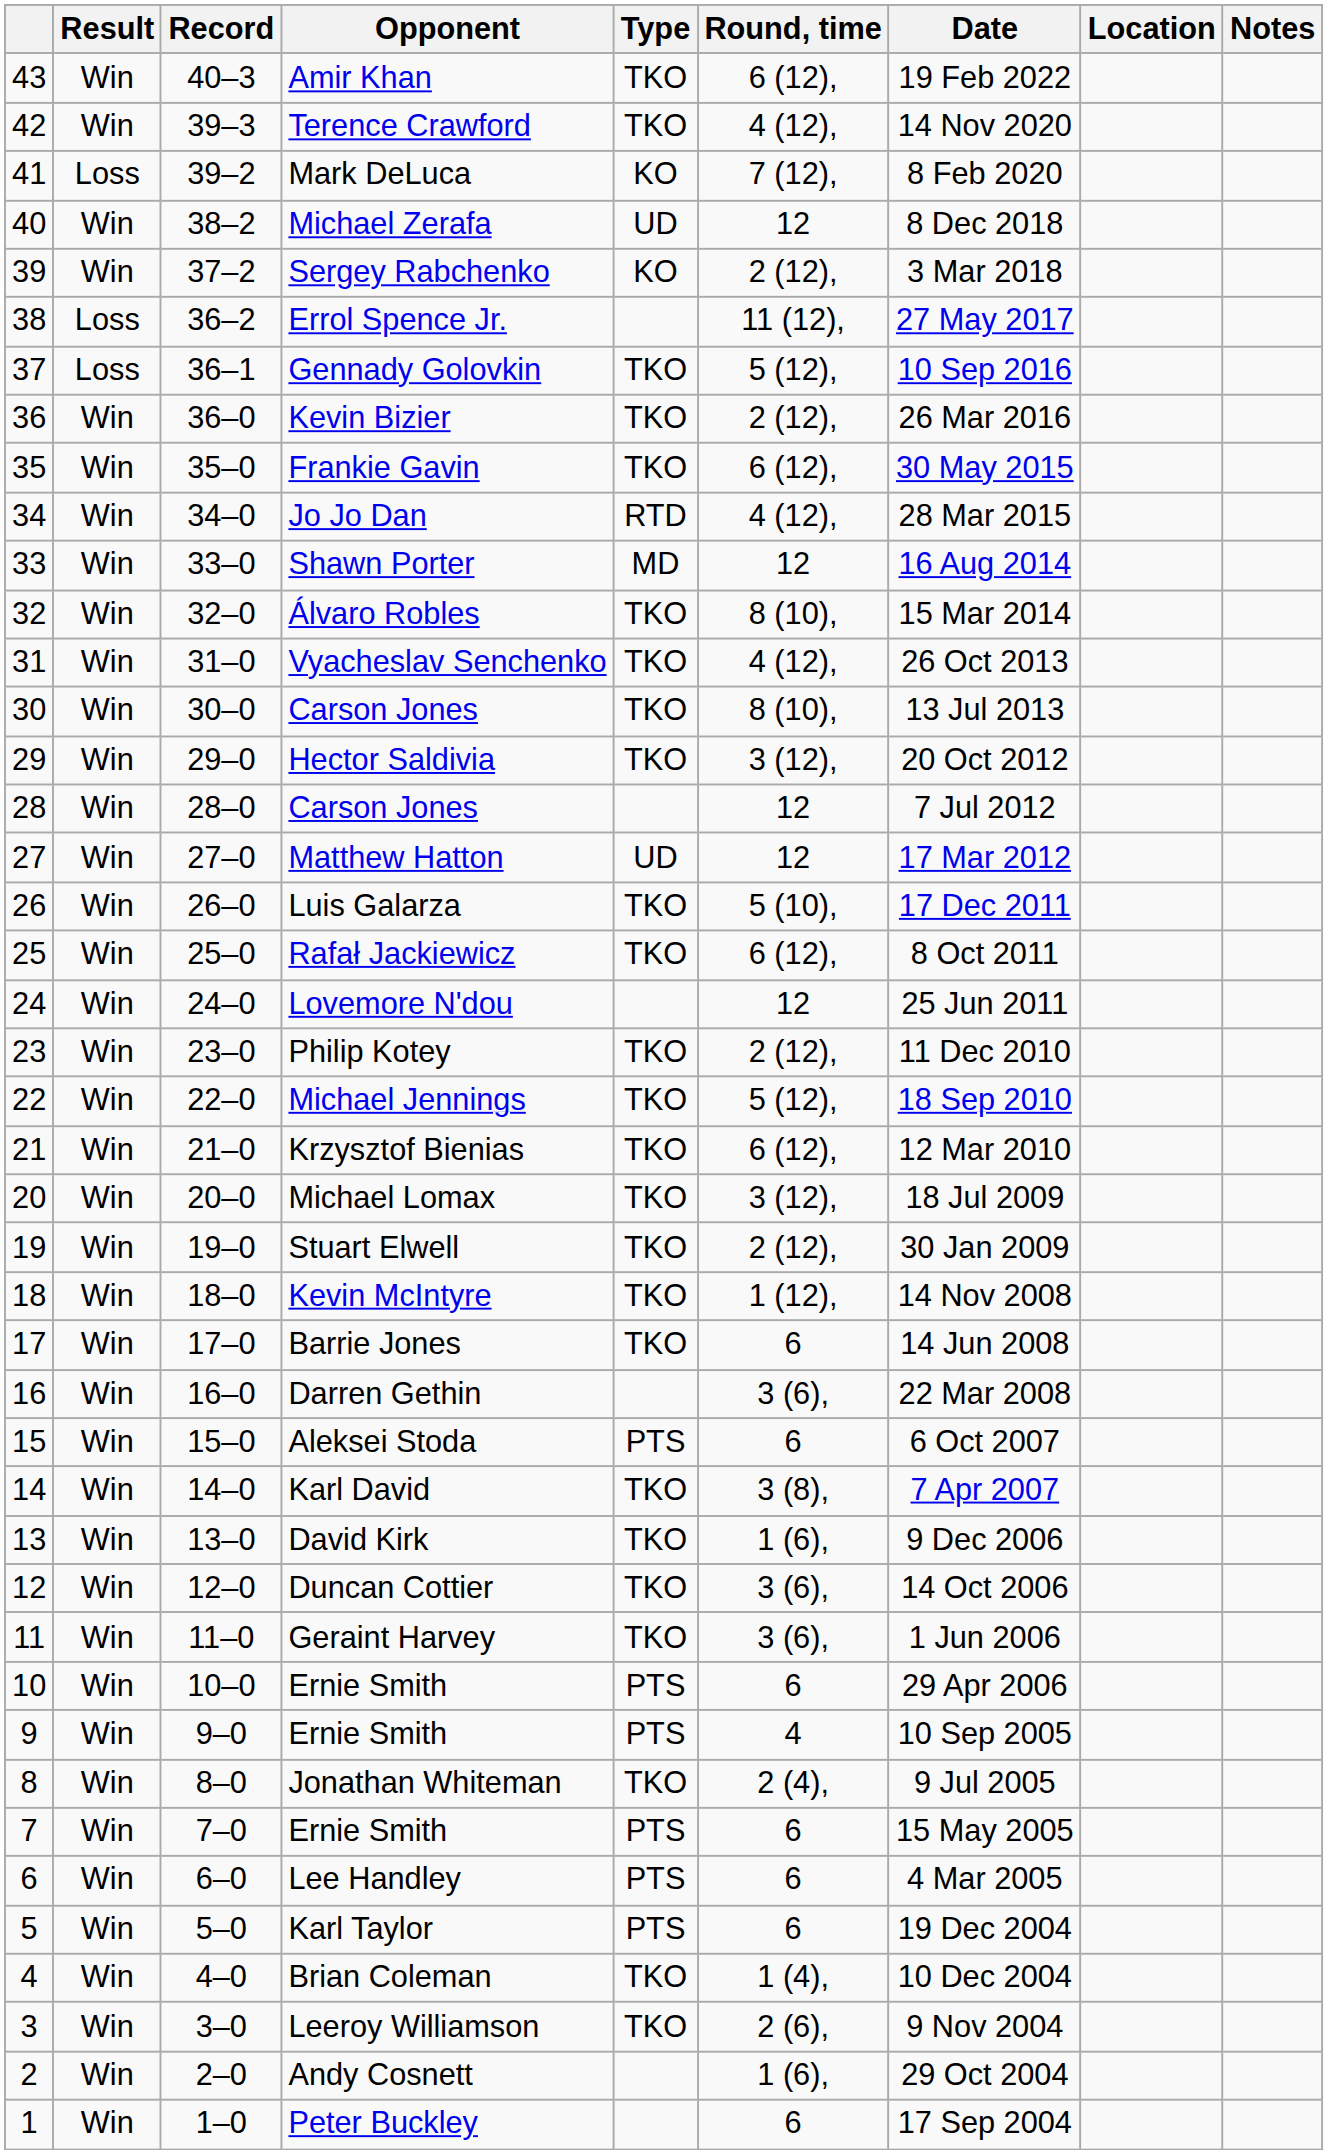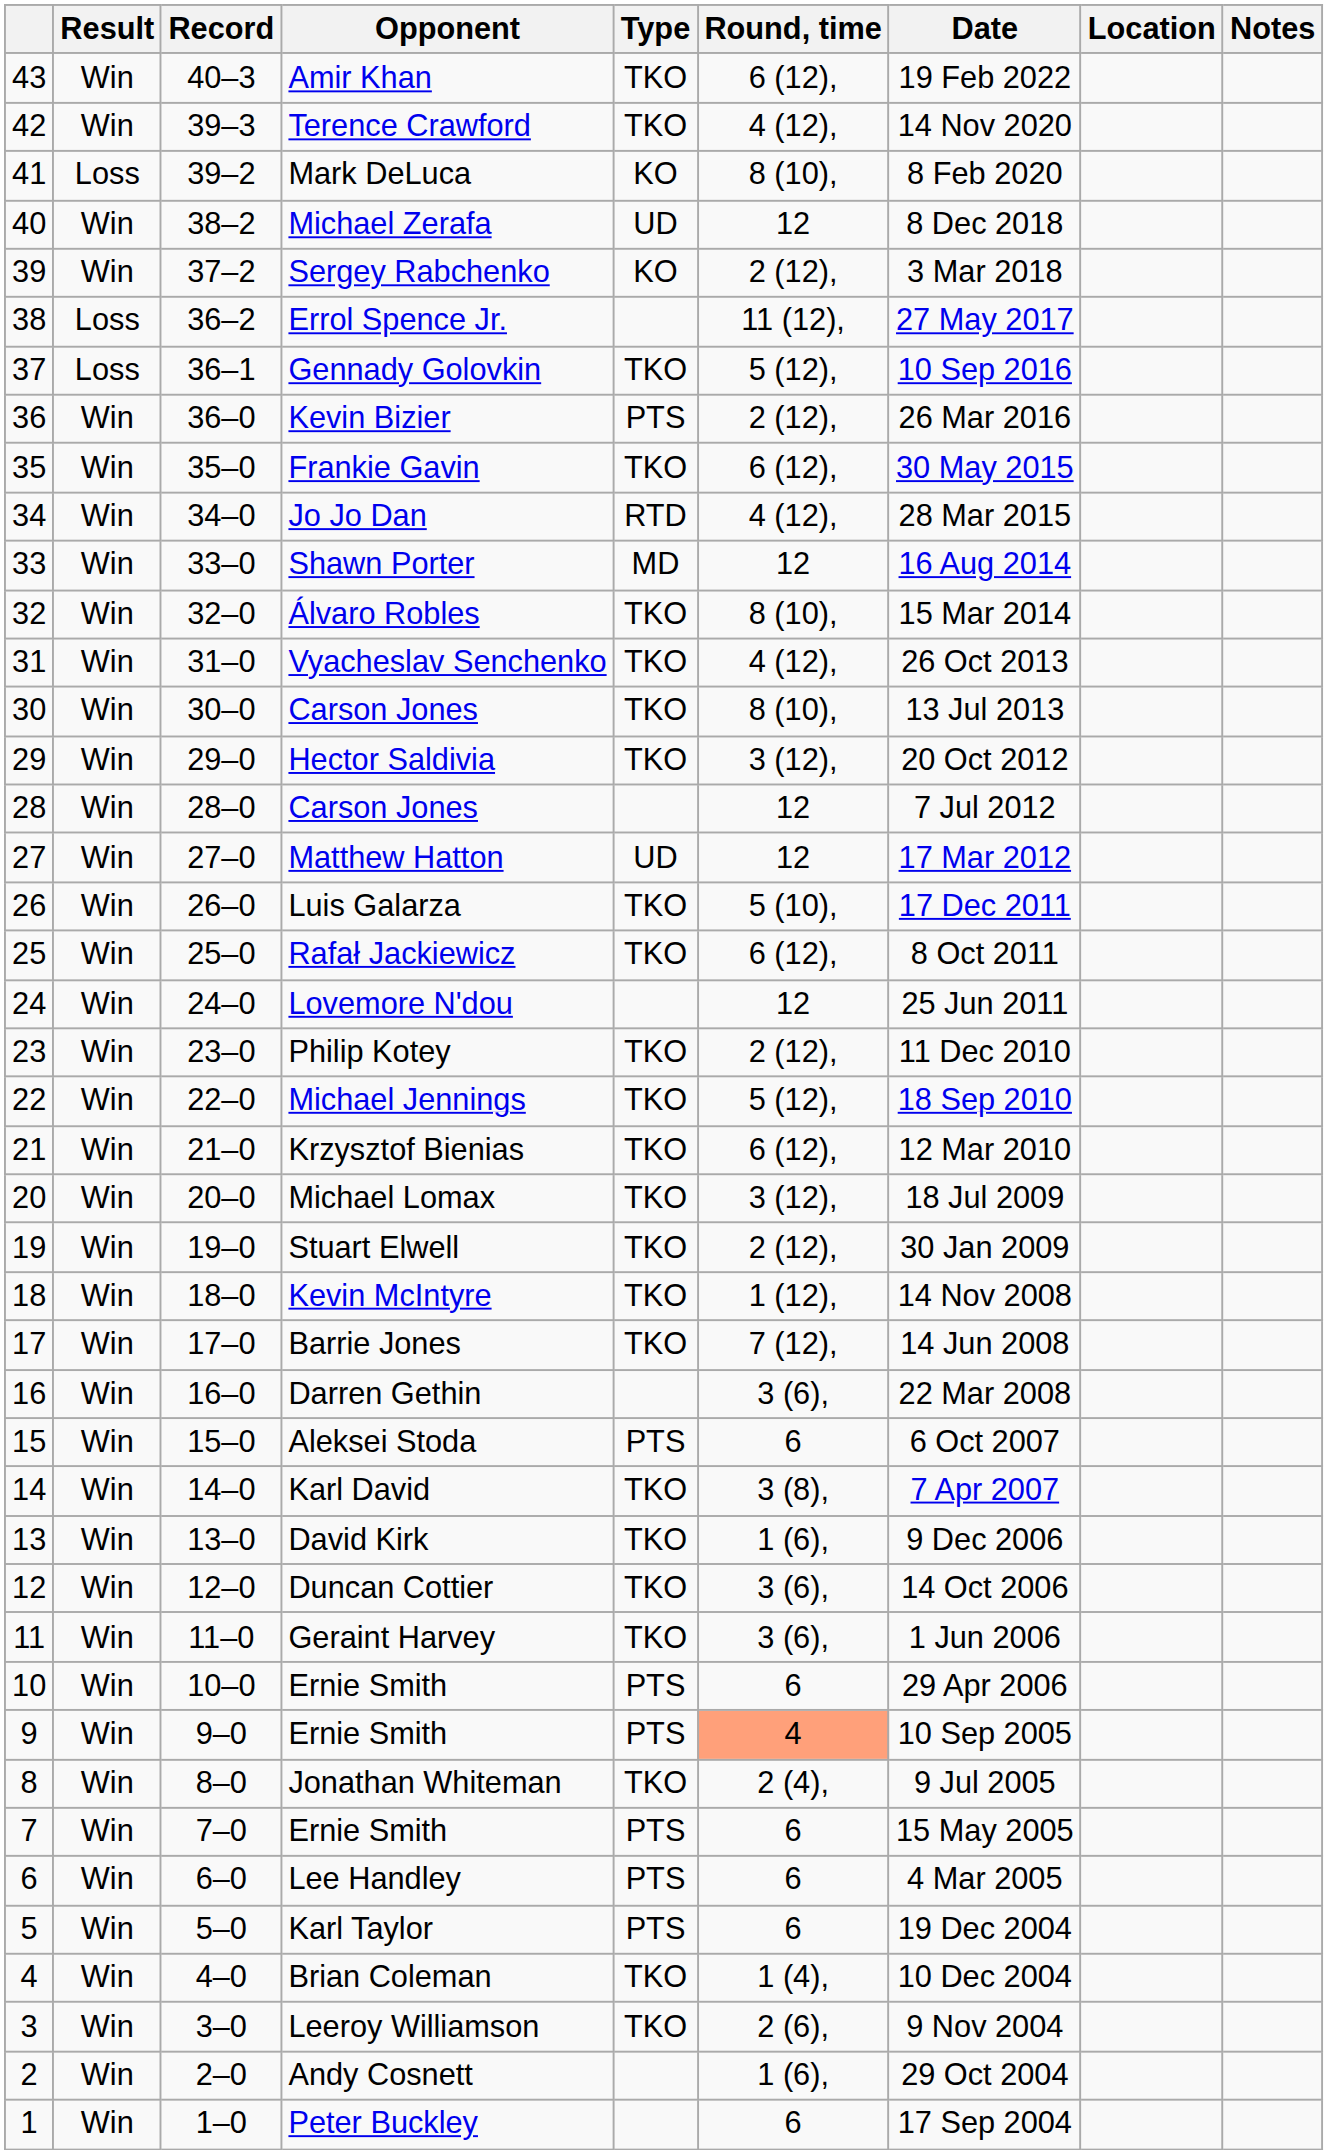 <table class="wikitable" style="text-align:center">
 <tr>
 <th></th>
 <th>Result</th>
 <th>Record</th>
 <th>Opponent</th>
 <th>Type</th>
 <th>Round, time</th>
 <th>Date</th>
 <th>Location</th>
 <th>Notes</th>
 </tr>
 <tr>
 <td>43</td>
 <td>Win</td>
 <td>40–3</td>
 <td style="text-align:left;"><a href='#'>Amir Khan</a></td>
 <td>TKO</td>
 <td>6 (12), </td>
 <td>19 Feb 2022</td>
 <td style="text-align:left;"></td>
 <td style="text-align:left;"></td>
 </tr>
 <tr>
 <td>42</td>
 <td>Win</td>
 <td>39–3</td>
 <td style="text-align:left;"><a href='#'>Terence Crawford</a></td>
 <td>TKO</td>
 <td>4 (12), </td>
 <td>14 Nov 2020</td>
 <td style="text-align:left;"></td>
 <td style="text-align:left;"></td>
 </tr>
 <tr>
 <td>41</td>
 <td>Loss</td>
 <td>39–2</td>
 <td style="text-align:left;">Mark DeLuca</td>
 <td>KO</td>
-<td>7 (12), </td>
+<td>8 (10), </td>
 <td>8 Feb 2020</td>
 <td style="text-align:left;"></td>
 <td align=left></td>
 </tr>
 <tr>
 <td>40</td>
 <td>Win</td>
 <td>38–2</td>
 <td style="text-align:left;"><a href='#'>Michael Zerafa</a></td>
 <td>UD</td>
 <td>12</td>
 <td>8 Dec 2018</td>
 <td style="text-align:left;"></td>
 <td></td>
 </tr>
 <tr>
 <td>39</td>
 <td>Win</td>
 <td>37–2</td>
 <td style="text-align:left;"><a href='#'>Sergey Rabchenko</a></td>
 <td>KO</td>
 <td>2 (12), </td>
 <td>3 Mar 2018</td>
 <td style="text-align:left;"></td>
 <td style="text-align:left;"></td>
 </tr>
 <tr>
 <td>38</td>
 <td>Loss</td>
 <td>36–2</td>
 <td style="text-align:left;"><a href='#'>Errol Spence Jr.</a></td>
 <td></td>
 <td>11 (12), </td>
 <td><a href='#'>27 May 2017</a></td>
 <td style="text-align:left;"></td>
 <td style="text-align:left;"></td>
 </tr>
 <tr>
 <td>37</td>
 <td>Loss</td>
 <td>36–1</td>
 <td style="text-align:left;"><a href='#'>Gennady Golovkin</a></td>
 <td>TKO</td>
 <td>5 (12), </td>
 <td><a href='#'>10 Sep 2016</a></td>
 <td style="text-align:left;"></td>
 <td style="text-align:left;"></td>
 </tr>
 <tr>
 <td>36</td>
 <td>Win</td>
 <td>36–0</td>
 <td style="text-align:left;"><a href='#'>Kevin Bizier</a></td>
-<td>TKO</td>
+<td>PTS</td>
 <td>2 (12), </td>
 <td>26 Mar 2016</td>
 <td style="text-align:left;"></td>
 <td style="text-align:left;"></td>
 </tr>
 <tr>
 <td>35</td>
 <td>Win</td>
 <td>35–0</td>
 <td style="text-align:left;"><a href='#'>Frankie Gavin</a></td>
 <td>TKO</td>
 <td>6 (12), </td>
 <td><a href='#'>30 May 2015</a></td>
 <td style="text-align:left;"></td>
 <td style="text-align:left;"></td>
 </tr>
 <tr>
 <td>34</td>
 <td>Win</td>
 <td>34–0</td>
 <td style="text-align:left;"><a href='#'>Jo Jo Dan</a></td>
 <td>RTD</td>
 <td>4 (12), </td>
 <td>28 Mar 2015</td>
 <td style="text-align:left;"></td>
 <td style="text-align:left;"></td>
 </tr>
 <tr>
 <td>33</td>
 <td>Win</td>
 <td>33–0</td>
 <td style="text-align:left;"><a href='#'>Shawn Porter</a></td>
 <td>MD</td>
 <td>12</td>
 <td><a href='#'>16 Aug 2014</a></td>
 <td style="text-align:left;"></td>
 <td style="text-align:left;"></td>
 </tr>
 <tr>
 <td>32</td>
 <td>Win</td>
 <td>32–0</td>
 <td style="text-align:left;"><a href='#'>Álvaro Robles</a></td>
 <td>TKO</td>
 <td>8 (10), </td>
 <td>15 Mar 2014</td>
 <td style="text-align:left;"></td>
 <td></td>
 </tr>
 <tr>
 <td>31</td>
 <td>Win</td>
 <td>31–0</td>
 <td style="text-align:left;"><a href='#'>Vyacheslav Senchenko</a></td>
 <td>TKO</td>
 <td>4 (12), </td>
 <td>26 Oct 2013</td>
 <td style="text-align:left;"></td>
 <td></td>
 </tr>
 <tr>
 <td>30</td>
 <td>Win</td>
 <td>30–0</td>
 <td style="text-align:left;"><a href='#'>Carson Jones</a></td>
 <td>TKO</td>
 <td>8 (10), </td>
 <td>13 Jul 2013</td>
 <td style="text-align:left;"></td>
 <td></td>
 </tr>
 <tr>
 <td>29</td>
 <td>Win</td>
 <td>29–0</td>
 <td style="text-align:left;"><a href='#'>Hector Saldivia</a></td>
 <td>TKO</td>
 <td>3 (12), </td>
 <td>20 Oct 2012</td>
 <td style="text-align:left;"></td>
 <td></td>
 </tr>
 <tr>
 <td>28</td>
 <td>Win</td>
 <td>28–0</td>
 <td style="text-align:left;"><a href='#'>Carson Jones</a></td>
 <td></td>
 <td>12</td>
 <td>7 Jul 2012</td>
 <td style="text-align:left;"></td>
 <td style="text-align:left;"></td>
 </tr>
 <tr>
 <td>27</td>
 <td>Win</td>
 <td>27–0</td>
 <td style="text-align:left;"><a href='#'>Matthew Hatton</a></td>
 <td>UD</td>
 <td>12</td>
 <td><a href='#'>17 Mar 2012</a></td>
 <td style="text-align:left;"></td>
 <td style="text-align:left;"></td>
 </tr>
 <tr>
 <td>26</td>
 <td>Win</td>
 <td>26–0</td>
 <td style="text-align:left;">Luis Galarza</td>
 <td>TKO</td>
 <td>5 (10), </td>
 <td><a href='#'>17 Dec 2011</a></td>
 <td style="text-align:left;"></td>
 <td></td>
 </tr>
 <tr>
 <td>25</td>
 <td>Win</td>
 <td>25–0</td>
 <td style="text-align:left;"><a href='#'>Rafał Jackiewicz</a></td>
 <td>TKO</td>
 <td>6 (12), </td>
 <td>8 Oct 2011</td>
 <td style="text-align:left;"></td>
 <td style="text-align:left;"></td>
 </tr>
 <tr>
 <td>24</td>
 <td>Win</td>
 <td>24–0</td>
 <td style="text-align:left;"><a href='#'>Lovemore N'dou</a></td>
 <td></td>
 <td>12</td>
 <td>25 Jun 2011</td>
 <td style="text-align:left;"></td>
 <td style="text-align:left;"></td>
 </tr>
 <tr>
 <td>23</td>
 <td>Win</td>
 <td>23–0</td>
 <td style="text-align:left;">Philip Kotey</td>
 <td>TKO</td>
 <td>2 (12), </td>
 <td>11 Dec 2010</td>
 <td style="text-align:left;"></td>
 <td style="text-align:left;"></td>
 </tr>
 <tr>
 <td>22</td>
 <td>Win</td>
 <td>22–0</td>
 <td style="text-align:left;"><a href='#'>Michael Jennings</a></td>
 <td>TKO</td>
 <td>5 (12), </td>
 <td><a href='#'>18 Sep 2010</a></td>
 <td style="text-align:left;"></td>
 <td style="text-align:left;"></td>
 </tr>
 <tr>
 <td>21</td>
 <td>Win</td>
 <td>21–0</td>
 <td style="text-align:left;">Krzysztof Bienias</td>
 <td>TKO</td>
 <td>6 (12), </td>
 <td>12 Mar 2010</td>
 <td style="text-align:left;"></td>
 <td style="text-align:left;"></td>
 </tr>
 <tr>
 <td>20</td>
 <td>Win</td>
 <td>20–0</td>
 <td style="text-align:left;">Michael Lomax</td>
 <td>TKO</td>
 <td>3 (12), </td>
 <td>18 Jul 2009</td>
 <td style="text-align:left;"></td>
 <td style="text-align:left;"></td>
 </tr>
 <tr>
 <td>19</td>
 <td>Win</td>
 <td>19–0</td>
 <td style="text-align:left;">Stuart Elwell</td>
 <td>TKO</td>
 <td>2 (12), </td>
 <td>30 Jan 2009</td>
 <td style="text-align:left;"></td>
 <td style="text-align:left;"></td>
 </tr>
 <tr>
 <td>18</td>
 <td>Win</td>
 <td>18–0</td>
 <td style="text-align:left;"><a href='#'>Kevin McIntyre</a></td>
 <td>TKO</td>
 <td>1 (12), </td>
 <td>14 Nov 2008</td>
 <td style="text-align:left;"></td>
 <td style="text-align:left;"></td>
 </tr>
 <tr>
 <td>17</td>
 <td>Win</td>
 <td>17–0</td>
 <td style="text-align:left;">Barrie Jones</td>
 <td>TKO</td>
-<td>6</td>
+<td>7 (12), </td>
 <td>14 Jun 2008</td>
 <td style="text-align:left;"></td>
 <td style="text-align:left;"></td>
 </tr>
 <tr>
 <td>16</td>
 <td>Win</td>
 <td>16–0</td>
 <td style="text-align:left;">Darren Gethin</td>
 <td></td>
 <td>3 (6), </td>
 <td>22 Mar 2008</td>
 <td style="text-align:left;"></td>
 <td></td>
 </tr>
 <tr>
 <td>15</td>
 <td>Win</td>
 <td>15–0</td>
 <td style="text-align:left;">Aleksei Stoda</td>
 <td>PTS</td>
 <td>6</td>
 <td>6 Oct 2007</td>
 <td style="text-align:left;"></td>
 <td></td>
 </tr>
 <tr>
 <td>14</td>
 <td>Win</td>
 <td>14–0</td>
 <td style="text-align:left;">Karl David</td>
 <td>TKO</td>
 <td>3 (8), </td>
 <td><a href='#'>7 Apr 2007</a></td>
 <td style="text-align:left;"></td>
 <td></td>
 </tr>
 <tr>
 <td>13</td>
 <td>Win</td>
 <td>13–0</td>
 <td style="text-align:left;">David Kirk</td>
 <td>TKO</td>
 <td>1 (6), </td>
 <td>9 Dec 2006</td>
 <td style="text-align:left;"></td>
 <td></td>
 </tr>
 <tr>
 <td>12</td>
 <td>Win</td>
 <td>12–0</td>
 <td style="text-align:left;">Duncan Cottier</td>
 <td>TKO</td>
 <td>3 (6), </td>
 <td>14 Oct 2006</td>
 <td style="text-align:left;"></td>
 <td></td>
 </tr>
 <tr>
 <td>11</td>
 <td>Win</td>
 <td>11–0</td>
 <td style="text-align:left;">Geraint Harvey</td>
 <td>TKO</td>
 <td>3 (6), </td>
 <td>1 Jun 2006</td>
 <td style="text-align:left;"></td>
 <td></td>
 </tr>
 <tr>
 <td>10</td>
 <td>Win</td>
 <td>10–0</td>
 <td style="text-align:left;">Ernie Smith</td>
 <td>PTS</td>
 <td>6</td>
 <td>29 Apr 2006</td>
 <td style="text-align:left;"></td>
 <td></td>
 </tr>
 <tr>
 <td>9</td>
 <td>Win</td>
 <td>9–0</td>
 <td style="text-align:left;">Ernie Smith</td>
 <td>PTS</td>
-<td>4</td>
+<td style="background: lightsalmon;">4</td>
 <td>10 Sep 2005</td>
 <td style="text-align:left;"></td>
 <td></td>
 </tr>
 <tr>
 <td>8</td>
 <td>Win</td>
 <td>8–0</td>
 <td style="text-align:left;">Jonathan Whiteman</td>
 <td>TKO</td>
 <td>2 (4), </td>
 <td>9 Jul 2005</td>
 <td style="text-align:left;"></td>
 <td></td>
 </tr>
 <tr>
 <td>7</td>
 <td>Win</td>
 <td>7–0</td>
 <td style="text-align:left;">Ernie Smith</td>
 <td>PTS</td>
 <td>6</td>
 <td>15 May 2005</td>
 <td style="text-align:left;"></td>
 <td></td>
 </tr>
 <tr>
 <td>6</td>
 <td>Win</td>
 <td>6–0</td>
 <td style="text-align:left;">Lee Handley</td>
 <td>PTS</td>
 <td>6</td>
 <td>4 Mar 2005</td>
 <td style="text-align:left;"></td>
 <td></td>
 </tr>
 <tr>
 <td>5</td>
 <td>Win</td>
 <td>5–0</td>
 <td style="text-align:left;">Karl Taylor</td>
 <td>PTS</td>
 <td>6</td>
 <td>19 Dec 2004</td>
 <td style="text-align:left;"></td>
 <td></td>
 </tr>
 <tr>
 <td>4</td>
 <td>Win</td>
 <td>4–0</td>
 <td style="text-align:left;">Brian Coleman</td>
 <td>TKO</td>
 <td>1 (4), </td>
 <td>10 Dec 2004</td>
 <td style="text-align:left;"></td>
 <td></td>
 </tr>
 <tr>
 <td>3</td>
 <td>Win</td>
 <td>3–0</td>
 <td style="text-align:left;">Leeroy Williamson</td>
 <td>TKO</td>
 <td>2 (6), </td>
 <td>9 Nov 2004</td>
 <td style="text-align:left;"></td>
 <td></td>
 </tr>
 <tr>
 <td>2</td>
 <td>Win</td>
 <td>2–0</td>
 <td style="text-align:left;">Andy Cosnett</td>
 <td></td>
 <td>1 (6), </td>
 <td>29 Oct 2004</td>
 <td style="text-align:left;"></td>
 <td></td>
 </tr>
 <tr>
 <td>1</td>
 <td>Win</td>
 <td>1–0</td>
 <td style="text-align:left;"><a href='#'>Peter Buckley</a></td>
 <td></td>
 <td>6</td>
 <td>17 Sep 2004</td>
 <td style="text-align:left;"></td>
 <td></td>
 </tr>
 </table>
